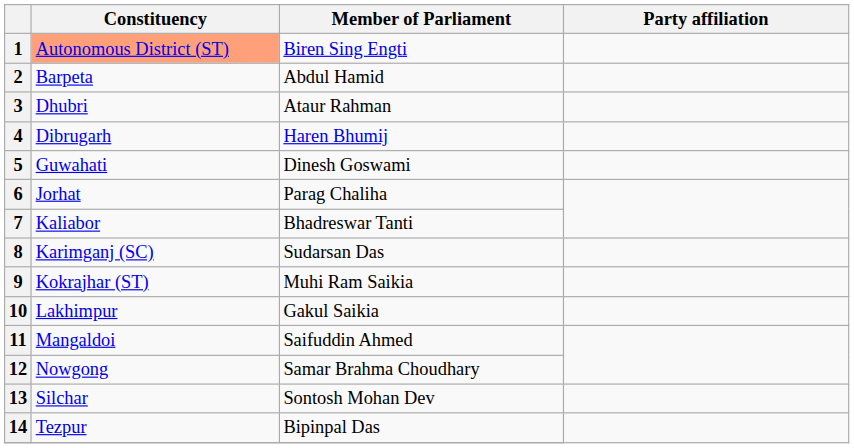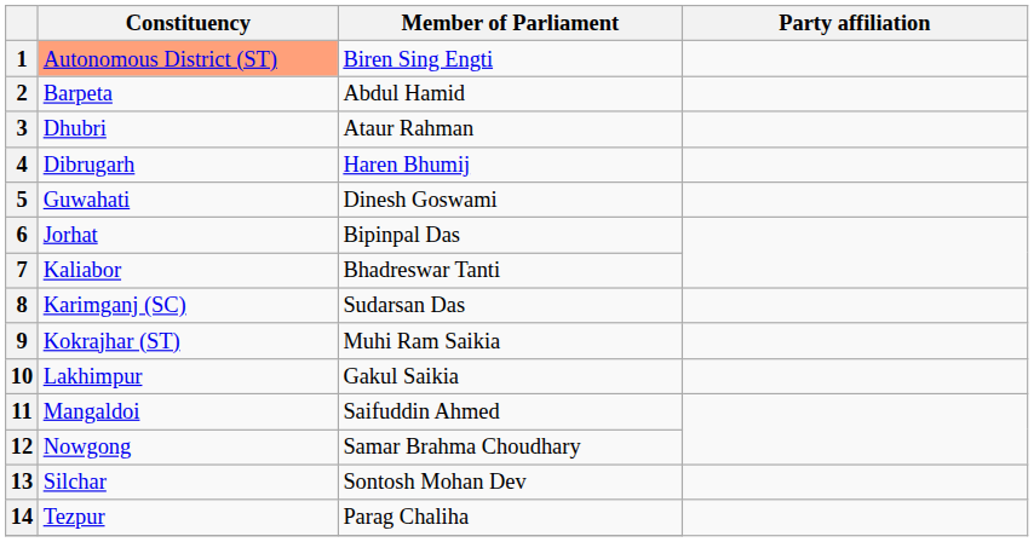 <table class="wikitable sortable">
 <tr style="text-align:center;">
 <th></th>
 <th style="width:13em">Constituency</th>
 <th style="width:15em">Member of Parliament</th>
 <th colspan="2" style="width:15em">Party affiliation</th>
 </tr>
 <tr>
 <th>1</th>
 <td style="background: lightsalmon;"><a href='#'>Autonomous District (ST)</a></td>
 <td><a href='#'>Biren Sing Engti</a></td>
 <td></td>
 </tr>
 <tr>
 <th>2</th>
 <td><a href='#'>Barpeta</a></td>
 <td>Abdul Hamid</td>
 <td></td>
 </tr>
 <tr>
 <th>3</th>
 <td><a href='#'>Dhubri</a></td>
 <td>Ataur Rahman</td>
 <td></td>
 </tr>
 <tr>
 <th>4</th>
 <td><a href='#'>Dibrugarh</a></td>
 <td><a href='#'>Haren Bhumij</a></td>
 </tr>
 <tr>
 <th>5</th>
 <td><a href='#'>Guwahati</a></td>
 <td>Dinesh Goswami</td>
 <td></td>
 </tr>
 <tr>
 <th>6</th>
 <td><a href='#'>Jorhat</a></td>
-<td>Parag Chaliha</td>
+<td>Bipinpal Das</td>
 </tr>
 <tr>
 <th>7</th>
 <td><a href='#'>Kaliabor</a></td>
 <td>Bhadreswar Tanti</td>
 </tr>
 <tr>
 <th>8</th>
 <td><a href='#'>Karimganj (SC)</a></td>
 <td>Sudarsan Das</td>
 <td></td>
 </tr>
 <tr>
 <th>9</th>
 <td><a href='#'>Kokrajhar (ST)</a></td>
 <td>Muhi Ram Saikia</td>
 <td></td>
 </tr>
 <tr>
 <th>10</th>
 <td><a href='#'>Lakhimpur</a></td>
 <td>Gakul Saikia</td>
 <td></td>
 </tr>
 <tr>
 <th>11</th>
 <td><a href='#'>Mangaldoi</a></td>
 <td>Saifuddin Ahmed</td>
 </tr>
 <tr>
 <th>12</th>
 <td><a href='#'>Nowgong</a></td>
 <td>Samar Brahma Choudhary</td>
 </tr>
 <tr>
 <th>13</th>
 <td><a href='#'>Silchar</a></td>
 <td>Sontosh Mohan Dev</td>
 <td></td>
 </tr>
 <tr>
 <th>14</th>
 <td><a href='#'>Tezpur</a></td>
-<td>Bipinpal Das</td>
+<td>Parag Chaliha</td>
 </tr>
 <tr>
 </tr>
 </table>
